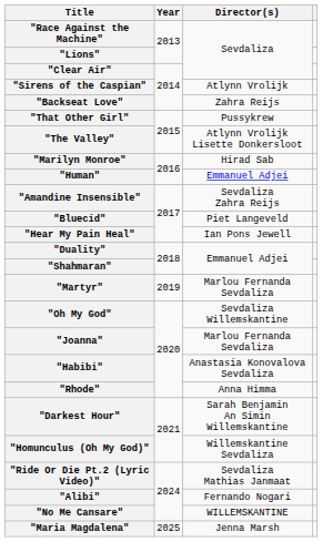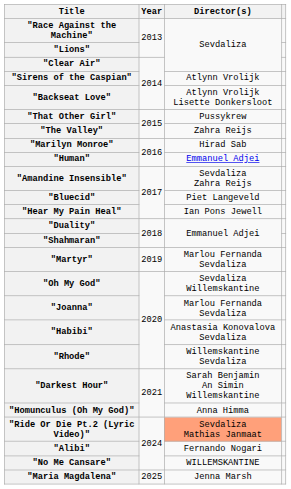 <table class="wikitable plainrowheaders" style="text-align:center">
 <tr>
 <th scope="col" style="width:15em;">Title</th>
 <th scope="col">Year</th>
 <th scope="col" style="width:13em;">Director(s)</th>
 <th scope="col"></th>
 </tr>
 <tr>
 <th scope="row">"Race Against the Machine"</th>
 <td rowspan="2">2013</td>
 <td rowspan="3">Sevdaliza</td>
 <td></td>
 </tr>
 <tr>
 <th scope="row">"Lions"</th>
 <td></td>
 </tr>
 <tr>
 <th scope="row">"Clear Air"</th>
 <td rowspan="3">2014</td>
 <td></td>
 </tr>
 <tr>
 <th scope="row">"Sirens of the Caspian"</th>
 <td>Atlynn Vrolijk</td>
 <td></td>
 </tr>
 <tr>
 <th scope="row">"Backseat Love"</th>
-<td>Zahra Reijs</td>
+<td>Atlynn Vrolijk<br>Lisette Donkersloot</td>
 <td></td>
 </tr>
 <tr>
 <th scope="row">"That Other Girl"</th>
 <td rowspan="2">2015</td>
 <td>Pussykrew</td>
 <td></td>
 </tr>
 <tr>
 <th scope="row">"The Valley"</th>
-<td>Atlynn Vrolijk<br>Lisette Donkersloot</td>
+<td>Zahra Reijs</td>
 <td></td>
 </tr>
 <tr>
 <th scope="row">"Marilyn Monroe"</th>
 <td rowspan="2">2016</td>
 <td>Hirad Sab</td>
 <td></td>
 </tr>
 <tr>
 <th scope="row">"Human"</th>
 <td><a href='#'>Emmanuel Adjei</a></td>
 <td></td>
 </tr>
 <tr>
 <th scope="row">"Amandine Insensible"</th>
 <td rowspan="3">2017</td>
 <td>Sevdaliza<br>Zahra Reijs</td>
 <td></td>
 </tr>
 <tr>
 <th scope="row">"Bluecid"</th>
 <td>Piet Langeveld</td>
 <td></td>
 </tr>
 <tr>
 <th scope="row">"Hear My Pain Heal"</th>
 <td>Ian Pons Jewell</td>
 <td></td>
 </tr>
 <tr>
 <th scope="row">"Duality"</th>
 <td rowspan="2">2018</td>
 <td rowspan="2">Emmanuel Adjei</td>
 <td></td>
 </tr>
 <tr>
 <th scope="row">"Shahmaran"</th>
 <td></td>
 </tr>
 <tr>
 <th scope="row">"Martyr"</th>
 <td>2019</td>
 <td>Marlou Fernanda<br>Sevdaliza</td>
 <td></td>
 </tr>
 <tr>
 <th scope="row">"Oh My God"</th>
 <td rowspan="4">2020</td>
 <td>Sevdaliza<br>Willemskantine</td>
 <td></td>
 </tr>
 <tr>
 <th scope="row">"Joanna"</th>
 <td>Marlou Fernanda<br>Sevdaliza</td>
 <td></td>
 </tr>
 <tr>
 <th scope="row">"Habibi"</th>
 <td>Anastasia Konovalova<br>Sevdaliza</td>
 <td></td>
 </tr>
 <tr>
 <th scope="row">"Rhode"</th>
-<td>Anna Himma</td>
+<td>Willemskantine<br>Sevdaliza</td>
 <td></td>
 </tr>
 <tr>
 <th scope="row">"Darkest Hour"</th>
 <td rowspan="2">2021</td>
 <td>Sarah Benjamin<br>An Simin<br>Willemskantine</td>
 <td></td>
 </tr>
 <tr>
 <th scope="row">"Homunculus (Oh My God)"</th>
-<td>Willemskantine<br>Sevdaliza</td>
+<td>Anna Himma</td>
 <td></td>
 </tr>
 <tr>
 <th scope="row">"Ride Or Die Pt.2 (Lyric Video)"</th>
 <td rowspan="3">2024</td>
-<td>Sevdaliza <br> Mathias Janmaat</td>
+<td style="background: lightsalmon;">Sevdaliza <br> Mathias Janmaat</td>
 <td></td>
 </tr>
 <tr>
 <th scope="row">"Alibi"</th>
 <td>Fernando Nogari</td>
 <td></td>
 </tr>
 <tr>
 <th scope="row">"No Me Cansare"</th>
 <td>WILLEMSKANTINE</td>
 <td></td>
 </tr>
 <tr>
 <th scope="row">"Maria Magdalena"</th>
 <td>2025</td>
 <td>Jenna Marsh</td>
 <td></td>
 </tr>
 </table>
